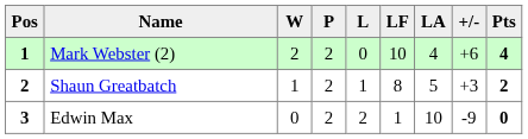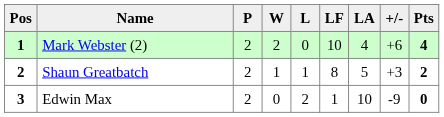 <table style=border-collapse:collapse border=1 cellspacing=0 cellpadding=5>
 <tr align=center bgcolor=#efefef>
 <th width=20>Pos</th>
 <th width=200>Name</th>
+<th width=20>P</th>
 <th width=20>W</th>
-<th width=20>P</th>
 <th width=20>L</th>
 <th width=20>LF</th>
 <th width=20>LA</th>
 <th width=20>+/-</th>
 <th width=20>Pts</th>
 </tr>
 <tr align=center style="background: #ccffcc;">
 <td><strong>1</strong></td>
 <td align="left"> <a href='#'>Mark Webster</a> (2)</td>
 <td>2</td>
 <td>2</td>
 <td>0</td>
 <td>10</td>
 <td>4</td>
 <td>+6</td>
 <td><strong>4</strong></td>
 </tr>
 <tr align=center>
 <td><strong>2</strong></td>
 <td align="left"> <a href='#'>Shaun Greatbatch</a></td>
+<td>2</td>
 <td>1</td>
-<td>2</td>
 <td>1</td>
 <td>8</td>
 <td>5</td>
 <td>+3</td>
 <td><strong>2</strong></td>
 </tr>
 <tr align=center>
 <td><strong>3</strong></td>
 <td align="left"> Edwin Max</td>
+<td>2</td>
 <td>0</td>
-<td>2</td>
 <td>2</td>
 <td>1</td>
 <td>10</td>
 <td>-9</td>
 <td><strong>0</strong></td>
 </tr>
 </table>
